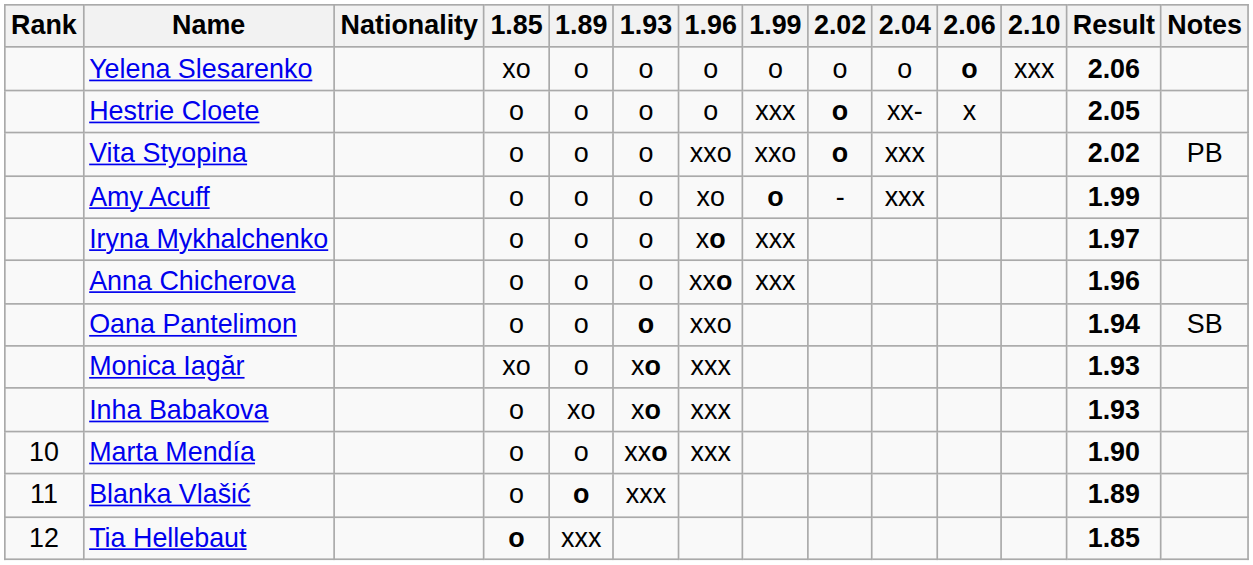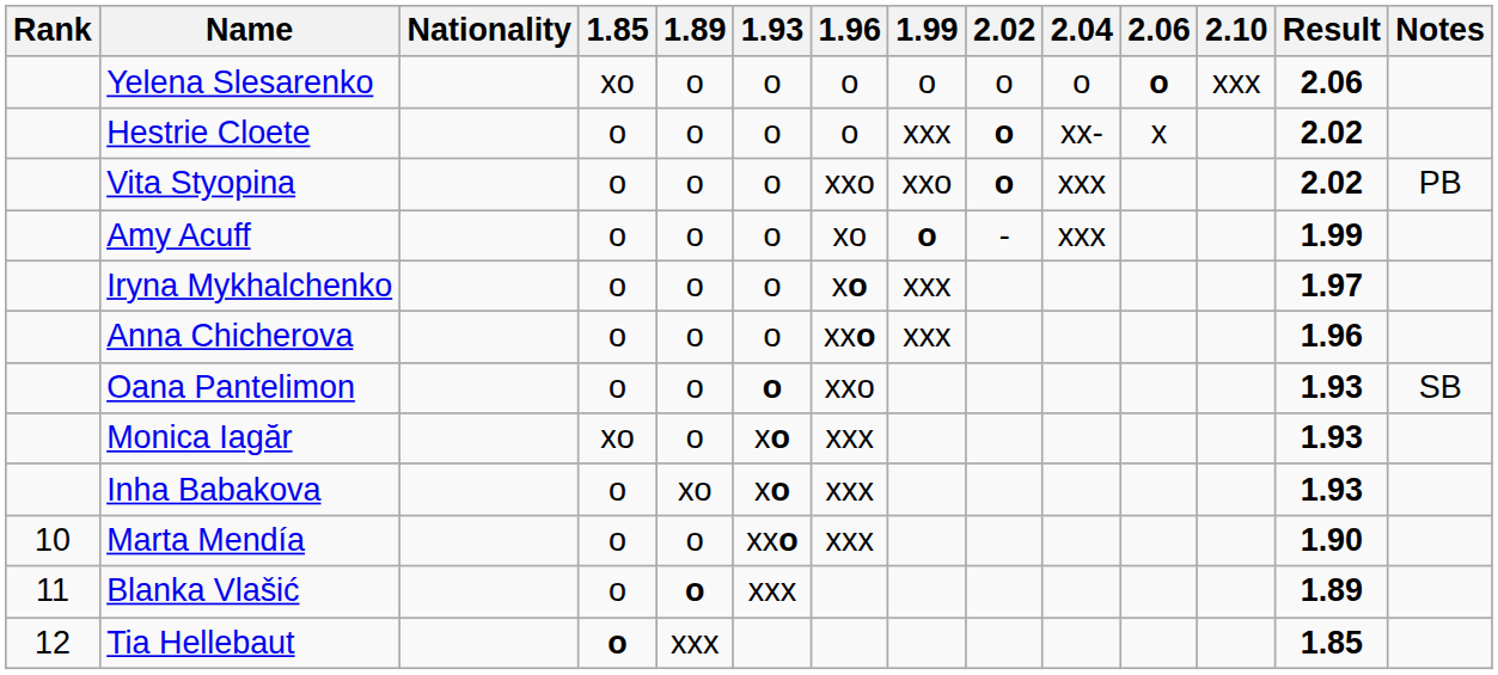 <table class="wikitable sortable" style="text-align: center">
 <tr>
 <th>Rank</th>
 <th>Name</th>
 <th>Nationality</th>
 <th>1.85</th>
 <th>1.89</th>
 <th>1.93</th>
 <th>1.96</th>
 <th>1.99</th>
 <th>2.02</th>
 <th>2.04</th>
 <th>2.06</th>
 <th>2.10</th>
 <th>Result</th>
 <th>Notes</th>
 </tr>
 <tr>
 <td></td>
 <td align="left"><a href='#'>Yelena Slesarenko</a></td>
 <td align="left"></td>
 <td>xo</td>
 <td>o</td>
 <td>o</td>
 <td>o</td>
 <td>o</td>
 <td>o</td>
 <td>o</td>
 <td><strong>o</strong></td>
 <td>xxx</td>
 <td><strong>2.06</strong></td>
 <td></td>
 </tr>
 <tr>
 <td></td>
 <td align="left"><a href='#'>Hestrie Cloete</a></td>
 <td align="left"></td>
 <td>o</td>
 <td>o</td>
 <td>o</td>
 <td>o</td>
 <td>xxx</td>
 <td><strong>o</strong></td>
 <td>xx-</td>
 <td>x</td>
 <td></td>
-<td><strong>2.05</strong></td>
+<td><strong>2.02</strong></td>
 <td></td>
 </tr>
 <tr>
 <td></td>
 <td align="left"><a href='#'>Vita Styopina</a></td>
 <td align="left"></td>
 <td>o</td>
 <td>o</td>
 <td>o</td>
 <td>xxo</td>
 <td>xxo</td>
 <td><strong>o</strong></td>
 <td>xxx</td>
 <td></td>
 <td></td>
 <td><strong>2.02</strong></td>
 <td>PB</td>
 </tr>
 <tr>
 <td></td>
 <td align="left"><a href='#'>Amy Acuff</a></td>
 <td align="left"></td>
 <td>o</td>
 <td>o</td>
 <td>o</td>
 <td>xo</td>
 <td><strong>o</strong></td>
 <td>-</td>
 <td>xxx</td>
 <td></td>
 <td></td>
 <td><strong>1.99</strong></td>
 <td></td>
 </tr>
 <tr>
 <td></td>
 <td align="left"><a href='#'>Iryna Mykhalchenko</a></td>
 <td align="left"></td>
 <td>o</td>
 <td>o</td>
 <td>o</td>
 <td>x<strong>o</strong></td>
 <td>xxx</td>
 <td></td>
 <td></td>
 <td></td>
 <td></td>
 <td><strong>1.97</strong></td>
 <td></td>
 </tr>
 <tr>
 <td></td>
 <td align="left"><a href='#'>Anna Chicherova</a></td>
 <td align="left"></td>
 <td>o</td>
 <td>o</td>
 <td>o</td>
 <td>xx<strong>o</strong></td>
 <td>xxx</td>
 <td></td>
 <td></td>
 <td></td>
 <td></td>
 <td><strong>1.96</strong></td>
 <td></td>
 </tr>
 <tr>
 <td></td>
 <td align="left"><a href='#'>Oana Pantelimon</a></td>
 <td align="left"></td>
 <td>o</td>
 <td>o</td>
 <td><strong>o</strong></td>
 <td>xxo</td>
 <td></td>
 <td></td>
 <td></td>
 <td></td>
 <td></td>
-<td><strong>1.94</strong></td>
+<td><strong>1.93</strong></td>
 <td>SB</td>
 </tr>
 <tr>
 <td></td>
 <td align="left"><a href='#'>Monica Iagăr</a></td>
 <td align="left"></td>
 <td>xo</td>
 <td>o</td>
 <td>x<strong>o</strong></td>
 <td>xxx</td>
 <td></td>
 <td></td>
 <td></td>
 <td></td>
 <td></td>
 <td><strong>1.93</strong></td>
 <td></td>
 </tr>
 <tr>
 <td></td>
 <td align="left"><a href='#'>Inha Babakova</a></td>
 <td align="left"></td>
 <td>o</td>
 <td>xo</td>
 <td>x<strong>o</strong></td>
 <td>xxx</td>
 <td></td>
 <td></td>
 <td></td>
 <td></td>
 <td></td>
 <td><strong>1.93</strong></td>
 <td></td>
 </tr>
 <tr>
 <td>10</td>
 <td align="left"><a href='#'>Marta Mendía</a></td>
 <td align="left"></td>
 <td>o</td>
 <td>o</td>
 <td>xx<strong>o</strong></td>
 <td>xxx</td>
 <td></td>
 <td></td>
 <td></td>
 <td></td>
 <td></td>
 <td><strong>1.90</strong></td>
 <td></td>
 </tr>
 <tr>
 <td>11</td>
 <td align="left"><a href='#'>Blanka Vlašić</a></td>
 <td align="left"></td>
 <td>o</td>
 <td><strong>o</strong></td>
 <td>xxx</td>
 <td></td>
 <td></td>
 <td></td>
 <td></td>
 <td></td>
 <td></td>
 <td><strong>1.89</strong></td>
 <td></td>
 </tr>
 <tr>
 <td>12</td>
 <td align="left"><a href='#'>Tia Hellebaut</a></td>
 <td align="left"></td>
 <td><strong>o</strong></td>
 <td>xxx</td>
 <td></td>
 <td></td>
 <td></td>
 <td></td>
 <td></td>
 <td></td>
 <td></td>
 <td><strong>1.85</strong></td>
 <td></td>
 </tr>
 </table>
